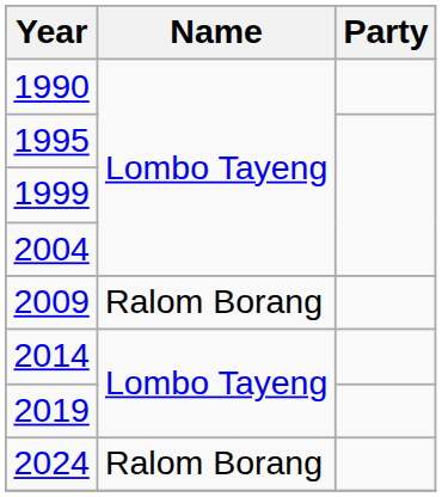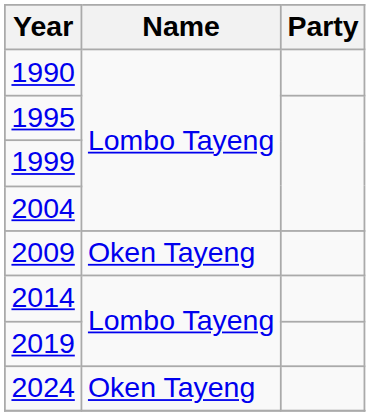 <table class="wikitable sortable">
 <tr>
 <th>Year</th>
 <th>Name</th>
 <th colspan="2">Party</th>
 </tr>
 <tr>
 <td><a href='#'>1990</a></td>
 <td rowspan="4"><a href='#'>Lombo Tayeng</a></td>
 <td></td>
 </tr>
 <tr>
 <td><a href='#'>1995</a></td>
 </tr>
 <tr>
 <td><a href='#'>1999</a></td>
 </tr>
 <tr>
 <td><a href='#'>2004</a></td>
 </tr>
 <tr>
 <td><a href='#'>2009</a></td>
-<td>Ralom Borang</td>
+<td><a href='#'>Oken Tayeng</a></td>
 <td></td>
 </tr>
 <tr>
 <td><a href='#'>2014</a></td>
 <td rowspan="2"><a href='#'>Lombo Tayeng</a></td>
 <td></td>
 </tr>
 <tr>
 <td><a href='#'>2019</a></td>
 </tr>
 <tr>
 <td><a href='#'>2024</a></td>
-<td>Ralom Borang</td>
+<td><a href='#'>Oken Tayeng</a></td>
 <td></td>
 </tr>
 <tr>
 </tr>
 </table>
